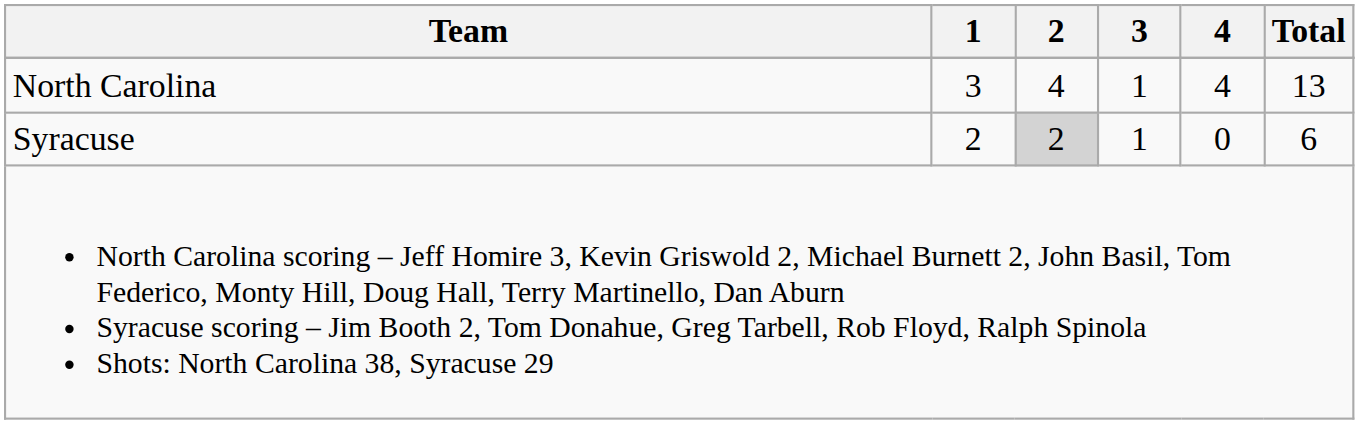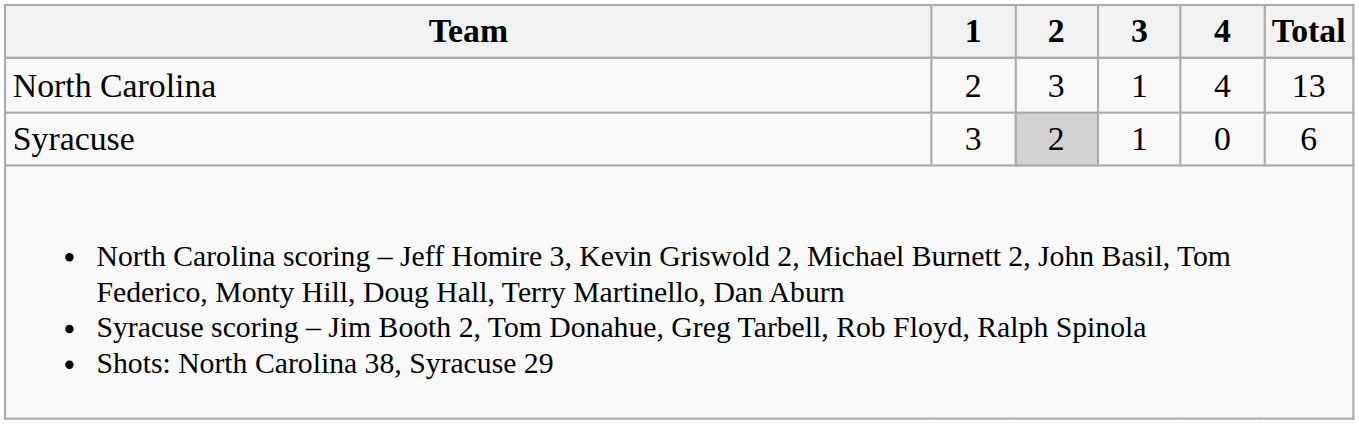 <table class="wikitable" style="text-align:center; max-width:40em">
 <tr>
 <th>Team</th>
 <th style="width:2em">1</th>
 <th style="width:2em">2</th>
 <th style="width:2em">3</th>
 <th style="width:2em">4</th>
 <th style="width:2em">Total</th>
 </tr>
 <tr>
 </tr>
 <tr>
 <td style="text-align:left">North Carolina</td>
+<td>2</td>
 <td>3</td>
-<td>4</td>
 <td>1</td>
 <td>4</td>
 <td>13</td>
 </tr>
 <tr>
 <td style="text-align:left">Syracuse</td>
-<td>2</td>
+<td>3</td>
 <td style="background: lightgrey;">2</td>
 <td>1</td>
 <td>0</td>
 <td>6</td>
 </tr>
 <tr>
 <td colspan=6 style="text-align:left; font-size:88%;"><br><ul><li>North Carolina scoring – Jeff Homire 3, Kevin Griswold 2, Michael Burnett 2, John Basil, Tom Federico, Monty Hill, Doug Hall, Terry Martinello, Dan Aburn</li><li>Syracuse scoring – Jim Booth 2, Tom Donahue, Greg Tarbell, Rob Floyd, Ralph Spinola</li><li>Shots: North Carolina 38, Syracuse 29</li></ul></td>
 </tr>
 </table>
